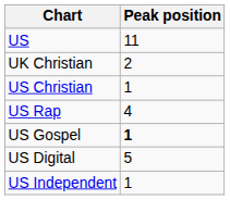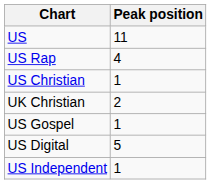 <table class="wikitable">
 <tr>
 <th>Chart</th>
 <th>Peak position</th>
 </tr>
 <tr>
 <td><a href='#'>US</a></td>
 <td>11</td>
 </tr>
 <tr>
-<td>UK Christian</td>
-<td>2</td>
+<td><a href='#'>US Rap</a></td>
+<td>4</td>
 </tr>
 <tr>
 <td><a href='#'>US Christian</a></td>
 <td>1</td>
 </tr>
 <tr>
-<td><a href='#'>US Rap</a></td>
-<td>4</td>
+<td>UK Christian</td>
+<td>2</td>
 </tr>
 <tr>
 <td>US Gospel</td>
-<td><strong>1</strong></td>
+<td>1</td>
 </tr>
 <tr>
 <td>US Digital</td>
 <td>5</td>
 </tr>
 <tr>
 <td><a href='#'>US Independent</a></td>
 <td>1</td>
 </tr>
 </table>
